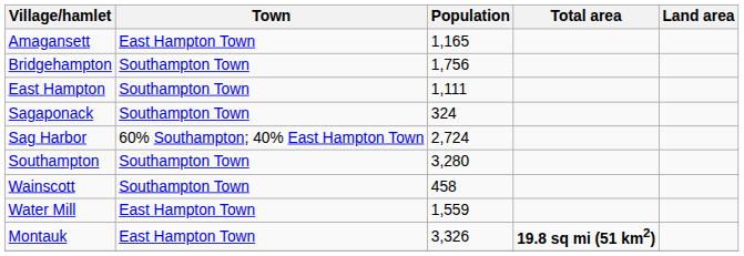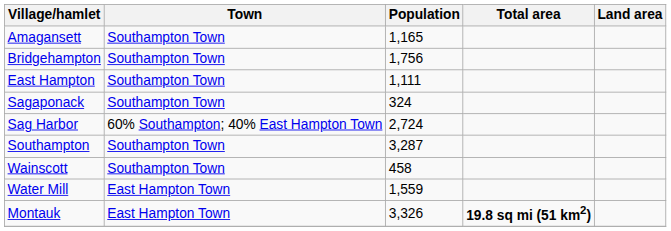 <table class="wikitable" style="text-align: left;">
 <tr>
 <th>Village/hamlet</th>
 <th>Town</th>
 <th>Population</th>
 <th>Total area</th>
 <th>Land area</th>
 </tr>
 <tr>
 <td><a href='#'>Amagansett</a></td>
-<td><a href='#'>East Hampton Town</a></td>
+<td><a href='#'>Southampton Town</a></td>
 <td>1,165</td>
 <td></td>
 <td></td>
 </tr>
 <tr>
 <td><a href='#'>Bridgehampton</a></td>
 <td><a href='#'>Southampton Town</a></td>
 <td>1,756</td>
 <td></td>
 <td></td>
 </tr>
 <tr>
 <td><a href='#'>East Hampton</a></td>
 <td><a href='#'>Southampton Town</a></td>
 <td>1,111</td>
 <td></td>
 <td></td>
 </tr>
 <tr>
 <td><a href='#'>Sagaponack</a></td>
 <td><a href='#'>Southampton Town</a></td>
 <td>324</td>
 <td></td>
 <td></td>
 </tr>
 <tr>
 <td><a href='#'>Sag Harbor</a></td>
 <td>60% <a href='#'>Southampton</a>; 40% <a href='#'>East Hampton Town</a></td>
 <td>2,724</td>
 <td></td>
 <td></td>
 </tr>
 <tr>
 <td><a href='#'>Southampton</a></td>
 <td><a href='#'>Southampton Town</a></td>
-<td>3,280</td>
+<td>3,287</td>
 <td></td>
 <td></td>
 </tr>
 <tr>
 <td><a href='#'>Wainscott</a></td>
 <td><a href='#'>Southampton Town</a></td>
 <td>458</td>
 <td></td>
 <td></td>
 </tr>
 <tr>
 <td><a href='#'>Water Mill</a></td>
 <td><a href='#'>East Hampton Town</a></td>
 <td>1,559</td>
 <td></td>
 <td></td>
 </tr>
 <tr>
 <td><a href='#'>Montauk</a></td>
 <td><a href='#'>East Hampton Town</a></td>
 <td>3,326</td>
 <td><strong>19.8 sq mi (51 km<sup>2</sup>)</strong></td>
 <td></td>
 </tr>
 <tr>
 </tr>
 </table>
